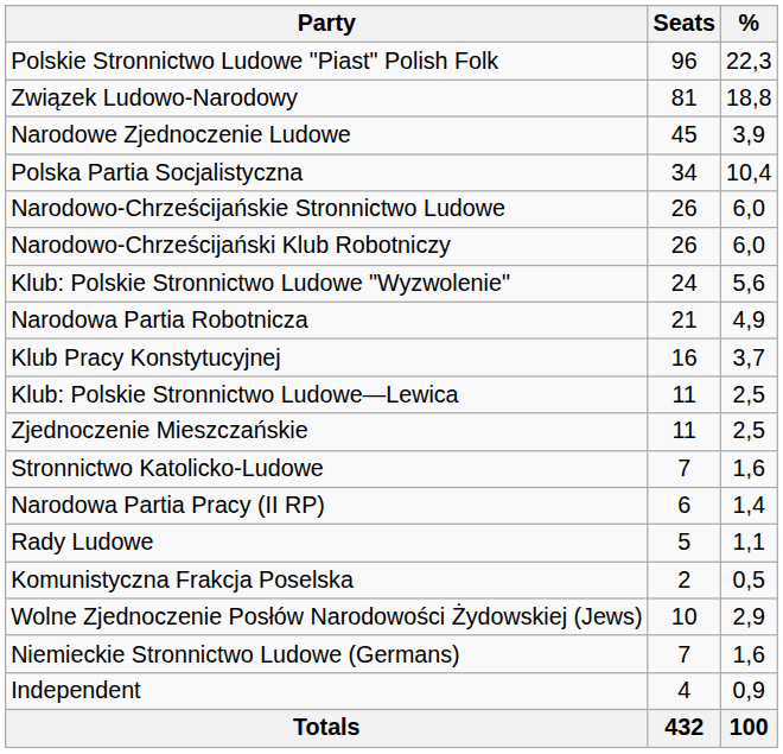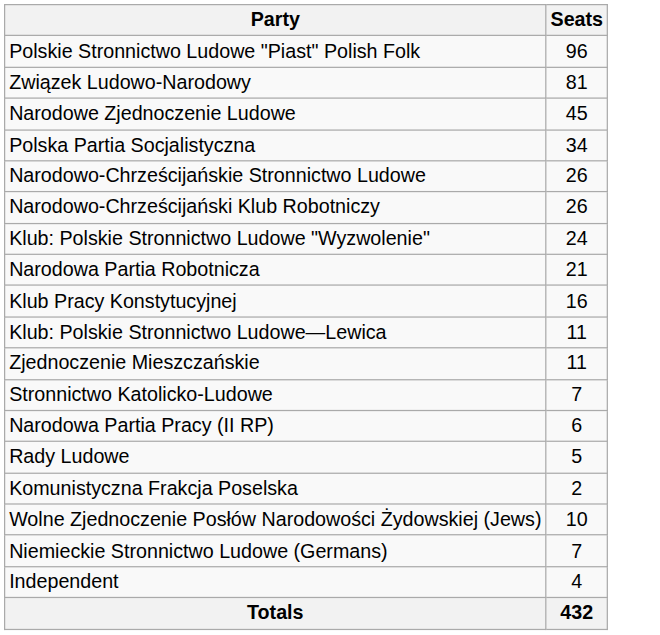 <table class="wikitable">
 <tr>
 <th>Party</th>
 <th>Seats</th>
-<th>%</th>
 </tr>
 <tr>
 <td>Polskie Stronnictwo Ludowe "Piast" Polish Folk</td>
 <td style="text-align:center;">96</td>
-<td style="text-align:center;">22,3</td>
 </tr>
 <tr>
 <td>Związek Ludowo-Narodowy</td>
 <td style="text-align:center;">81</td>
-<td style="text-align:center;">18,8</td>
 </tr>
 <tr>
 <td>Narodowe Zjednoczenie Ludowe</td>
 <td style="text-align:center;">45</td>
-<td style="text-align:center;">3,9</td>
 </tr>
 <tr>
 <td>Polska Partia Socjalistyczna</td>
 <td style="text-align:center;">34</td>
-<td style="text-align:center;">10,4</td>
 </tr>
 <tr>
 <td>Narodowo-Chrześcijańskie Stronnictwo Ludowe</td>
 <td style="text-align:center;">26</td>
-<td style="text-align:center;">6,0</td>
 </tr>
 <tr>
 <td>Narodowo-Chrześcijański Klub Robotniczy</td>
 <td style="text-align:center;">26</td>
-<td style="text-align:center;">6,0</td>
 </tr>
 <tr>
 <td>Klub: Polskie Stronnictwo Ludowe "Wyzwolenie"</td>
 <td style="text-align:center;">24</td>
-<td style="text-align:center;">5,6</td>
 </tr>
 <tr>
 <td>Narodowa Partia Robotnicza</td>
 <td style="text-align:center;">21</td>
-<td style="text-align:center;">4,9</td>
 </tr>
 <tr>
 <td>Klub Pracy Konstytucyjnej</td>
 <td style="text-align:center;">16</td>
-<td style="text-align:center;">3,7</td>
 </tr>
 <tr>
 <td>Klub: Polskie Stronnictwo Ludowe—Lewica</td>
 <td style="text-align:center;">11</td>
-<td style="text-align:center;">2,5</td>
 </tr>
 <tr>
 <td>Zjednoczenie Mieszczańskie</td>
 <td style="text-align:center;">11</td>
-<td style="text-align:center;">2,5</td>
 </tr>
 <tr>
 <td>Stronnictwo Katolicko-Ludowe</td>
 <td style="text-align:center;">7</td>
-<td style="text-align:center;">1,6</td>
 </tr>
 <tr>
 <td>Narodowa Partia Pracy (II RP)</td>
 <td style="text-align:center;">6</td>
-<td style="text-align:center;">1,4</td>
 </tr>
 <tr>
 <td>Rady Ludowe</td>
 <td style="text-align:center;">5</td>
-<td style="text-align:center;">1,1</td>
 </tr>
 <tr>
 <td Komunistyczna Partia Polski>Komunistyczna Frakcja Poselska</td>
 <td style="text-align:center;">2</td>
-<td style="text-align:center;">0,5</td>
 </tr>
 <tr>
 <td>Wolne Zjednoczenie Posłów Narodowości Żydowskiej (Jews)</td>
 <td style="text-align:center;">10</td>
-<td style="text-align:center;">2,9</td>
 </tr>
 <tr>
 <td>Niemieckie Stronnictwo Ludowe (Germans)</td>
 <td style="text-align:center;">7</td>
-<td style="text-align:center;">1,6</td>
 </tr>
 <tr>
 <td>Independent</td>
 <td style="text-align:center;">4</td>
-<td style="text-align:center;">0,9</td>
 </tr>
 <tr>
 <th>Totals</th>
 <th>432</th>
-<th>100</th>
 </tr>
 </table>
